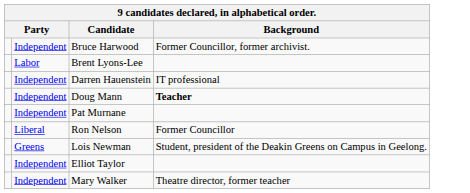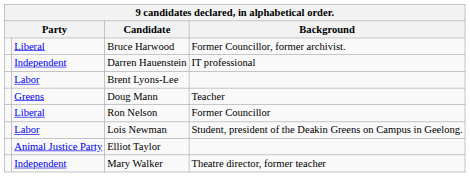 <table class="wikitable">
 <tr>
 <th colspan=4>9 candidates declared, in alphabetical order.</th>
 </tr>
 <tr>
 <th colspan=2><strong>Party</strong></th>
 <th><strong>Candidate</strong></th>
 <th><strong>Background</strong></th>
 </tr>
 <tr>
 <td> </td>
-<td><a href='#'>Independent</a></td>
+<td><a href='#'>Liberal</a></td>
 <td>Bruce Harwood</td>
 <td>Former Councillor, former archivist.</td>
+</tr>
+<tr>
+<td> </td>
+<td><a href='#'>Independent</a></td>
+<td>Darren Hauenstein</td>
+<td>IT professional</td>
 </tr>
 <tr>
 <td> </td>
 <td><a href='#'>Labor</a></td>
 <td>Brent Lyons-Lee</td>
 <td></td>
 </tr>
 <tr>
 <td> </td>
-<td><a href='#'>Independent</a></td>
-<td>Darren Hauenstein</td>
-<td>IT professional</td>
-</tr>
-<tr>
-<td> </td>
-<td><a href='#'>Independent</a></td>
+<td><a href='#'>Greens</a></td>
 <td>Doug Mann</td>
-<td><strong>Teacher</strong></td>
-</tr>
-<tr>
-<td> </td>
-<td><a href='#'>Independent</a></td>
-<td>Pat Murnane</td>
-<td></td>
+<td>Teacher</td>
 </tr>
 <tr>
 <td> </td>
 <td><a href='#'>Liberal</a></td>
 <td>Ron Nelson</td>
 <td>Former Councillor</td>
 </tr>
 <tr>
 <td> </td>
-<td><a href='#'>Greens</a></td>
+<td><a href='#'>Labor</a></td>
 <td>Lois Newman</td>
 <td>Student, president of the Deakin Greens on Campus in Geelong.</td>
 </tr>
 <tr>
 <td> </td>
-<td><a href='#'>Independent</a></td>
+<td><a href='#'>Animal Justice Party</a></td>
 <td>Elliot Taylor</td>
 <td></td>
 </tr>
 <tr>
 <td> </td>
 <td><a href='#'>Independent</a></td>
 <td>Mary Walker</td>
 <td>Theatre director, former teacher</td>
 </tr>
 </table>
